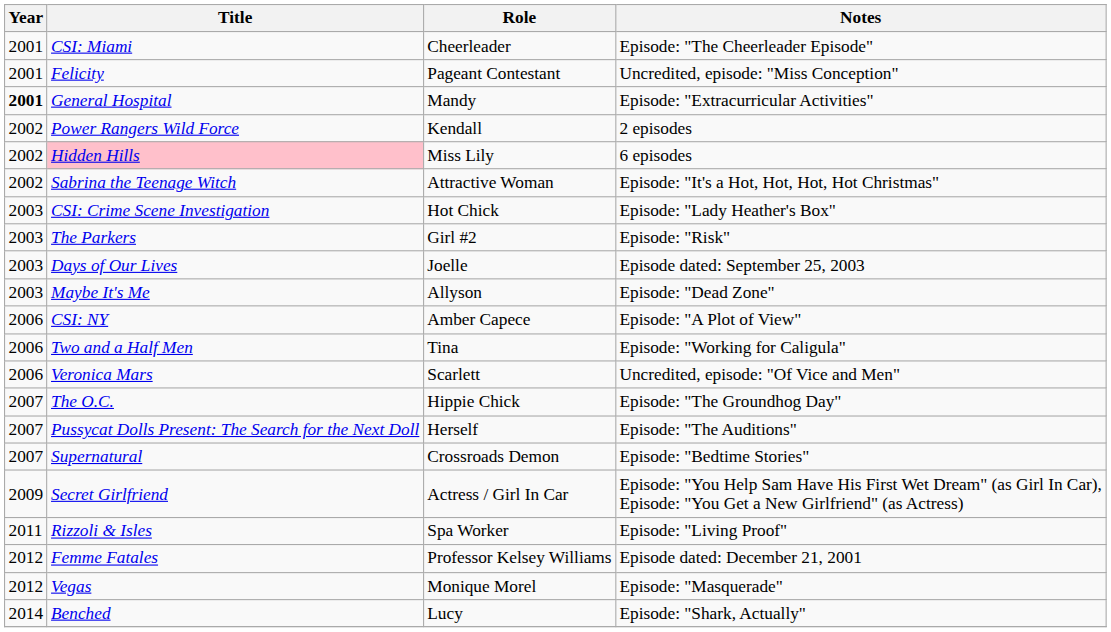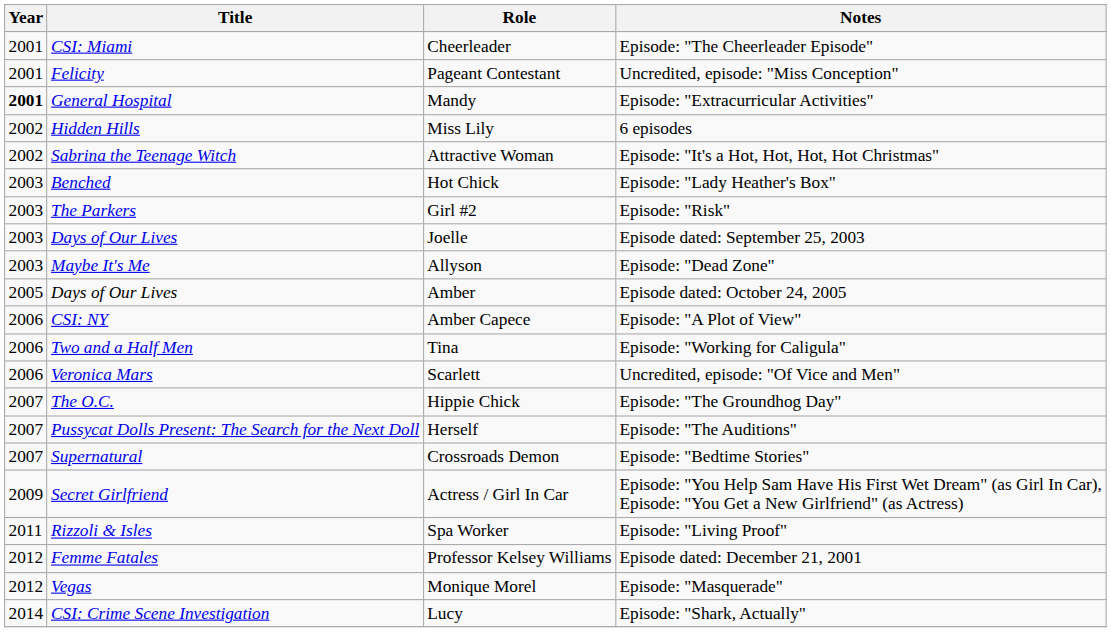 <table class="wikitable sortable">
 <tr>
 <th>Year</th>
 <th>Title</th>
 <th>Role</th>
 <th class="unsortable">Notes</th>
 </tr>
 <tr>
 <td>2001</td>
 <td><em><a href='#'>CSI: Miami</a></em></td>
 <td>Cheerleader</td>
 <td>Episode: "The Cheerleader Episode"</td>
 </tr>
 <tr>
 <td>2001</td>
 <td><em><a href='#'>Felicity</a></em></td>
 <td>Pageant Contestant</td>
 <td>Uncredited, episode: "Miss Conception"</td>
 </tr>
 <tr>
 <td><strong>2001</strong></td>
 <td><em><a href='#'>General Hospital</a></em></td>
 <td>Mandy</td>
 <td>Episode: "Extracurricular Activities"</td>
 </tr>
 <tr>
 <td>2002</td>
-<td><em><a href='#'>Power Rangers Wild Force</a></em></td>
-<td>Kendall</td>
-<td>2 episodes</td>
-</tr>
-<tr>
-<td>2002</td>
-<td style="background: pink;"><em><a href='#'>Hidden Hills</a></em></td>
+<td><em><a href='#'>Hidden Hills</a></em></td>
 <td>Miss Lily</td>
 <td>6 episodes</td>
 </tr>
 <tr>
 <td>2002</td>
 <td><em><a href='#'>Sabrina the Teenage Witch</a></em></td>
 <td>Attractive Woman</td>
 <td>Episode: "It's a Hot, Hot, Hot, Hot Christmas"</td>
 </tr>
 <tr>
 <td>2003</td>
-<td><em><a href='#'>CSI: Crime Scene Investigation</a></em></td>
+<td><em><a href='#'>Benched</a></em></td>
 <td>Hot Chick</td>
 <td>Episode: "Lady Heather's Box"</td>
 </tr>
 <tr>
 <td>2003</td>
 <td><em><a href='#'>The Parkers</a></em></td>
 <td>Girl #2</td>
 <td>Episode: "Risk"</td>
 </tr>
 <tr>
 <td>2003</td>
 <td><em><a href='#'>Days of Our Lives</a></em></td>
 <td>Joelle</td>
 <td>Episode dated: September 25, 2003</td>
 </tr>
 <tr>
 <td>2003</td>
 <td><em><a href='#'>Maybe It's Me</a></em></td>
 <td>Allyson</td>
 <td>Episode: "Dead Zone"</td>
+</tr>
+<tr>
+<td>2005</td>
+<td><em>Days of Our Lives</em></td>
+<td>Amber</td>
+<td>Episode dated: October 24, 2005</td>
 </tr>
 <tr>
 <td>2006</td>
 <td><em><a href='#'>CSI: NY</a></em></td>
 <td>Amber Capece</td>
 <td>Episode: "A Plot of View"</td>
 </tr>
 <tr>
 <td>2006</td>
 <td><em><a href='#'>Two and a Half Men</a></em></td>
 <td>Tina</td>
 <td>Episode: "Working for Caligula"</td>
 </tr>
 <tr>
 <td>2006</td>
 <td><em><a href='#'>Veronica Mars</a></em></td>
 <td>Scarlett</td>
 <td>Uncredited, episode: "Of Vice and Men"</td>
 </tr>
 <tr>
 <td>2007</td>
 <td><em><a href='#'>The O.C.</a></em></td>
 <td>Hippie Chick</td>
 <td>Episode: "The Groundhog Day"</td>
 </tr>
 <tr>
 <td>2007</td>
 <td><em><a href='#'>Pussycat Dolls Present: The Search for the Next Doll</a></em></td>
 <td>Herself</td>
 <td>Episode: "The Auditions"</td>
 </tr>
 <tr>
 <td>2007</td>
 <td><em><a href='#'>Supernatural</a></em></td>
 <td>Crossroads Demon</td>
 <td>Episode: "Bedtime Stories"</td>
 </tr>
 <tr>
 <td>2009</td>
 <td><em><a href='#'>Secret Girlfriend</a></em></td>
 <td>Actress / Girl In Car</td>
 <td>Episode: "You Help Sam Have His First Wet Dream" (as Girl In Car),<br>Episode: "You Get a New Girlfriend" (as Actress)</td>
 </tr>
 <tr>
 <td>2011</td>
 <td><em><a href='#'>Rizzoli & Isles</a></em></td>
 <td>Spa Worker</td>
 <td>Episode: "Living Proof"</td>
 </tr>
 <tr>
 <td>2012</td>
 <td><em><a href='#'>Femme Fatales</a></em></td>
 <td>Professor Kelsey Williams</td>
 <td>Episode dated: December 21, 2001</td>
 </tr>
 <tr>
 <td>2012</td>
 <td><em><a href='#'>Vegas</a></em></td>
 <td>Monique Morel</td>
 <td>Episode: "Masquerade"</td>
 </tr>
 <tr>
 <td>2014</td>
-<td><em><a href='#'>Benched</a></em></td>
+<td><em><a href='#'>CSI: Crime Scene Investigation</a></em></td>
 <td>Lucy</td>
 <td>Episode: "Shark, Actually"</td>
 </tr>
 <tr>
 </tr>
 </table>
